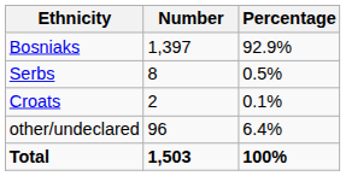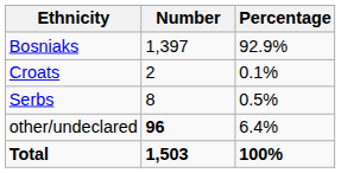 <table class="wikitable">
 <tr>
 <th width="100px">Ethnicity</th>
 <th width="80px">Number</th>
 <th width="80px">Percentage</th>
 </tr>
 <tr>
 <td><a href='#'>Bosniaks</a></td>
 <td>1,397</td>
 <td>92.9%</td>
 </tr>
 <tr>
+<td><a href='#'>Croats</a></td>
+<td>2</td>
+<td>0.1%</td>
+</tr>
+<tr>
 <td><a href='#'>Serbs</a></td>
 <td>8</td>
 <td>0.5%</td>
 </tr>
 <tr>
-<td><a href='#'>Croats</a></td>
-<td>2</td>
-<td>0.1%</td>
-</tr>
-<tr>
 <td>other/undeclared</td>
-<td>96</td>
+<td><strong>96</strong></td>
 <td>6.4%</td>
 </tr>
 <tr>
 <td><strong>Total</strong></td>
 <td><strong>1,503</strong></td>
 <td><strong>100%</strong></td>
 </tr>
 </table>
